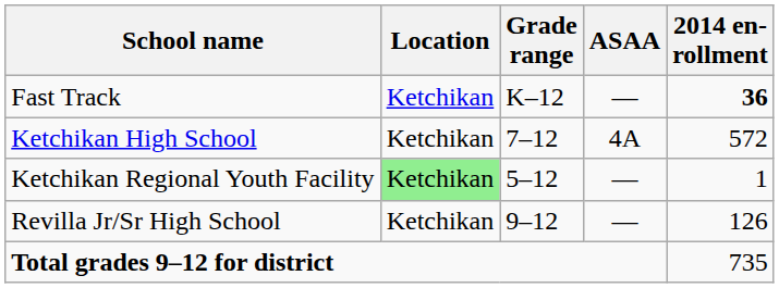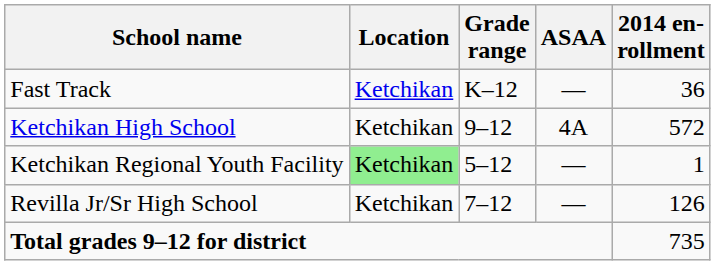 <table class="wikitable">
 <tr>
 <th>School name</th>
 <th>Location</th>
 <th>Grade<br>range</th>
 <th>ASAA</th>
 <th>2014 en-<br>rollment</th>
 </tr>
 <tr>
 <td>Fast Track</td>
 <td><a href='#'>Ketchikan</a></td>
 <td>K–12</td>
 <td align="center">—</td>
-<td align="right"><strong>36</strong></td>
+<td align="right">36</td>
 </tr>
 <tr>
 <td><a href='#'>Ketchikan High School</a></td>
 <td>Ketchikan</td>
-<td>7–12</td>
+<td>9–12</td>
 <td align="center">4A</td>
 <td align="right">572</td>
 </tr>
 <tr>
 <td>Ketchikan Regional Youth Facility</td>
 <td style="background: lightgreen;">Ketchikan</td>
 <td>5–12</td>
 <td align="center">—</td>
 <td align="right">1</td>
 </tr>
 <tr>
 <td>Revilla Jr/Sr High School</td>
 <td>Ketchikan</td>
-<td>9–12</td>
+<td>7–12</td>
 <td align="center">—</td>
 <td align="right">126</td>
 </tr>
 <tr>
 <td colspan="4"><strong>Total grades 9–12 for district</strong></td>
 <td align="right">735</td>
 </tr>
 </table>
